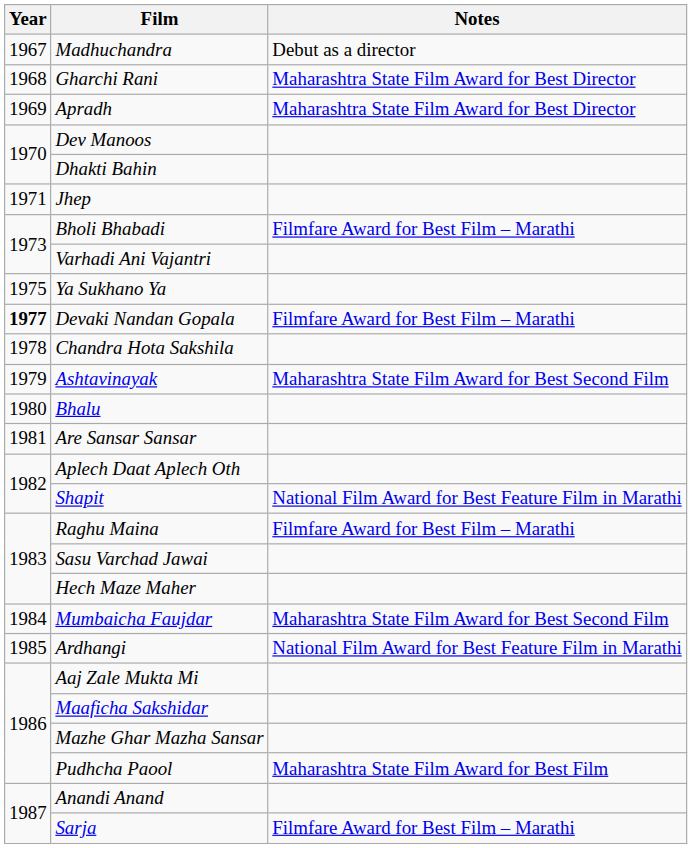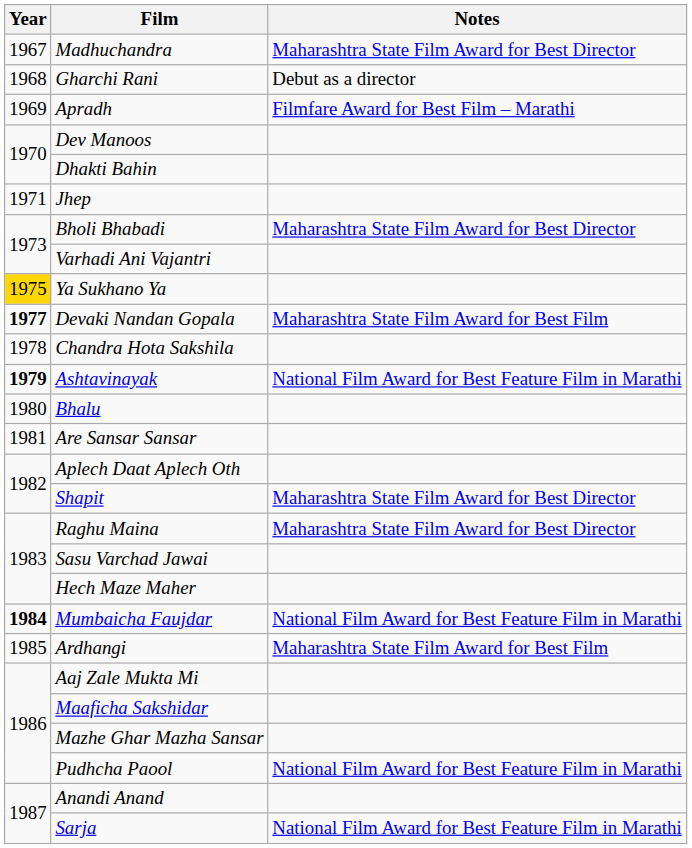 <table class="wikitable">
 <tr>
 <th>Year</th>
 <th>Film</th>
 <th>Notes</th>
 </tr>
 <tr>
 <td>1967</td>
 <td><em>Madhuchandra</em></td>
-<td>Debut as a director</td>
+<td><a href='#'>Maharashtra State Film Award for Best Director</a></td>
 </tr>
 <tr>
 <td>1968</td>
 <td><em>Gharchi Rani</em></td>
-<td><a href='#'>Maharashtra State Film Award for Best Director</a></td>
+<td>Debut as a director</td>
 </tr>
 <tr>
 <td>1969</td>
 <td><em>Apradh</em></td>
-<td><a href='#'>Maharashtra State Film Award for Best Director</a></td>
+<td><a href='#'>Filmfare Award for Best Film – Marathi</a></td>
 </tr>
 <tr>
 <td rowspan="2">1970</td>
 <td><em>Dev Manoos</em></td>
 <td></td>
 </tr>
 <tr>
 <td><em>Dhakti Bahin</em></td>
 <td></td>
 </tr>
 <tr>
 <td>1971</td>
 <td><em>Jhep</em></td>
 <td></td>
 </tr>
 <tr>
 <td rowspan="2">1973</td>
 <td><em>Bholi Bhabadi</em></td>
-<td><a href='#'>Filmfare Award for Best Film – Marathi</a></td>
+<td><a href='#'>Maharashtra State Film Award for Best Director</a></td>
 </tr>
 <tr>
 <td><em>Varhadi Ani Vajantri</em></td>
 <td></td>
 </tr>
 <tr>
-<td>1975</td>
+<td style="background: gold;">1975</td>
 <td><em>Ya Sukhano Ya</em></td>
 <td></td>
 </tr>
 <tr>
 <td><strong>1977</strong></td>
 <td><em>Devaki Nandan Gopala</em></td>
-<td><a href='#'>Filmfare Award for Best Film – Marathi</a></td>
+<td><a href='#'>Maharashtra State Film Award for Best Film</a></td>
 </tr>
 <tr>
 <td>1978</td>
 <td><em>Chandra Hota Sakshila</em></td>
 <td></td>
 </tr>
 <tr>
-<td>1979</td>
+<td><strong>1979</strong></td>
 <td><em><a href='#'>Ashtavinayak</a></em></td>
-<td><a href='#'>Maharashtra State Film Award for Best Second Film</a></td>
+<td><a href='#'>National Film Award for Best Feature Film in Marathi</a></td>
 </tr>
 <tr>
 <td>1980</td>
 <td><em><a href='#'>Bhalu</a></em></td>
 <td></td>
 </tr>
 <tr>
 <td>1981</td>
 <td><em>Are Sansar Sansar</em></td>
 <td></td>
 </tr>
 <tr>
 <td rowspan="2">1982</td>
 <td><em>Aplech Daat Aplech Oth</em></td>
 <td></td>
 </tr>
 <tr>
 <td><em><a href='#'>Shapit</a></em></td>
-<td><a href='#'>National Film Award for Best Feature Film in Marathi</a></td>
+<td><a href='#'>Maharashtra State Film Award for Best Director</a></td>
 </tr>
 <tr>
 <td rowspan="3">1983</td>
 <td><em>Raghu Maina</em></td>
-<td><a href='#'>Filmfare Award for Best Film – Marathi</a></td>
+<td><a href='#'>Maharashtra State Film Award for Best Director</a></td>
 </tr>
 <tr>
 <td><em>Sasu Varchad Jawai</em></td>
 <td></td>
 </tr>
 <tr>
 <td><em>Hech Maze Maher</em></td>
 <td></td>
 </tr>
 <tr>
-<td>1984</td>
+<td><strong>1984</strong></td>
 <td><em><a href='#'>Mumbaicha Faujdar</a></em></td>
-<td><a href='#'>Maharashtra State Film Award for Best Second Film</a></td>
+<td><a href='#'>National Film Award for Best Feature Film in Marathi</a></td>
 </tr>
 <tr>
 <td>1985</td>
 <td><em>Ardhangi</em></td>
-<td><a href='#'>National Film Award for Best Feature Film in Marathi</a></td>
+<td><a href='#'>Maharashtra State Film Award for Best Film</a></td>
 </tr>
 <tr>
 <td rowspan="4">1986</td>
 <td><em>Aaj Zale Mukta Mi</em></td>
 <td></td>
 </tr>
 <tr>
 <td><em><a href='#'>Maaficha Sakshidar</a></em></td>
 <td></td>
 </tr>
 <tr>
 <td><em>Mazhe Ghar Mazha Sansar</em></td>
 <td></td>
 </tr>
 <tr>
 <td><em>Pudhcha Paool</em></td>
-<td><a href='#'>Maharashtra State Film Award for Best Film</a></td>
+<td><a href='#'>National Film Award for Best Feature Film in Marathi</a></td>
 </tr>
 <tr>
 <td rowspan="2">1987</td>
 <td><em>Anandi Anand</em></td>
 <td></td>
 </tr>
 <tr>
 <td><em><a href='#'>Sarja</a></em></td>
-<td><a href='#'>Filmfare Award for Best Film – Marathi</a></td>
+<td><a href='#'>National Film Award for Best Feature Film in Marathi</a></td>
 </tr>
 </table>
